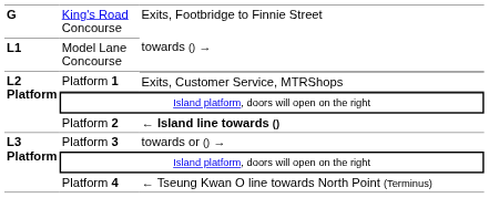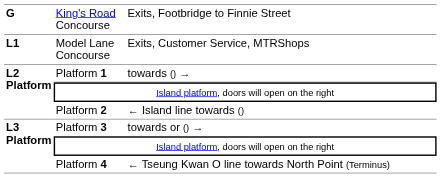 <table border=0 cellspacing=0 cellpadding=3>
 <tr>
 <td style="border-top:solid 1px gray;width:50px;vertical-align:top;"><strong>G</strong></td>
 <td style="border-top:solid 1px gray;width:100px;vertical-align:top;"><a href='#'>King's Road</a> Concourse</td>
 <td style="border-top:solid 1px gray;width:500px;vertical-align:top;">Exits, Footbridge to Finnie Street</td>
 </tr>
 <tr>
 <td style="border-bottom:solid 1px gray;border-top:solid 1px gray;width:50px;vertical-align:top;"><strong>L1</strong></td>
 <td style="border-bottom:solid 1px gray; border-top:solid 1px gray; vertical-align:top;">Model Lane Concourse</td>
-<td style="border-bottom:solid 1px gray;vertical-align:top;">  towards  <small>()</small> →</td>
+<td style="border-bottom:solid 1px gray; border-top:solid 1px gray; vertical-align:top;">Exits, Customer Service, MTRShops</td>
 </tr>
 <tr>
 <td style="border-bottom:solid 1px gray;vertical-align:top;" rowspan=3><strong>L2<br>Platform</strong></td>
 <td style="border-bottom:solid 1px gray;vertical-align:top;">Platform <span><strong> 1</strong></span></td>
-<td style="border-bottom:solid 1px gray; border-top:solid 1px gray; vertical-align:top;">Exits, Customer Service, MTRShops</td>
+<td style="border-bottom:solid 1px gray;vertical-align:top;">  towards  <small>()</small> →</td>
 </tr>
 <tr>
 <td style="border-top:solid 2px black;border-right:solid 2px black;border-left:solid 2px black;border-bottom:solid 2px black;text-align:center;" colspan=2><small><a href='#'>Island platform</a>, doors will open on the right</small></td>
 </tr>
 <tr>
 <td style="border-bottom:solid 1px gray;">Platform <span><strong>2</strong></span></td>
-<td style="border-bottom:solid 1px gray;"><strong>←  Island line towards  <small>()</small></strong></td>
+<td style="border-bottom:solid 1px gray;">←  Island line towards  <small>()</small></td>
 <td></td>
 </tr>
 <tr Walkway connecting Island and Tseung Kwan O Lines>
 <td style="border-bottom:solid 1px gray;vertical-align:top;" rowspan=3><strong>L3<br>Platform</strong></td>
 <td>Platform <span><strong>3</strong></span></td>
 <td>  towards  or <small>()</small> →</td>
 </tr>
 <tr>
 <td style="border-top:solid 2px black;border-right:solid 2px black;border-left:solid 2px black;border-bottom:solid 2px black;text-align:center;" colspan=2><small><a href='#'>Island platform</a>, doors will open on the right</small></td>
 </tr>
 <tr>
 <td style="border-bottom:solid 1px gray;">Platform <span><strong>4</strong></span></td>
 <td style="border-bottom:solid 1px gray;">←  Tseung Kwan O line towards North Point <small>(Terminus)</small></td>
 </tr>
 </table>
